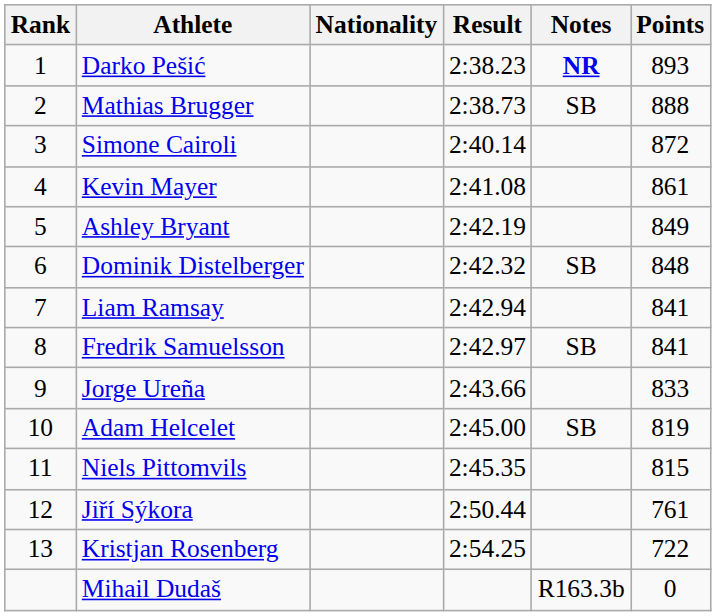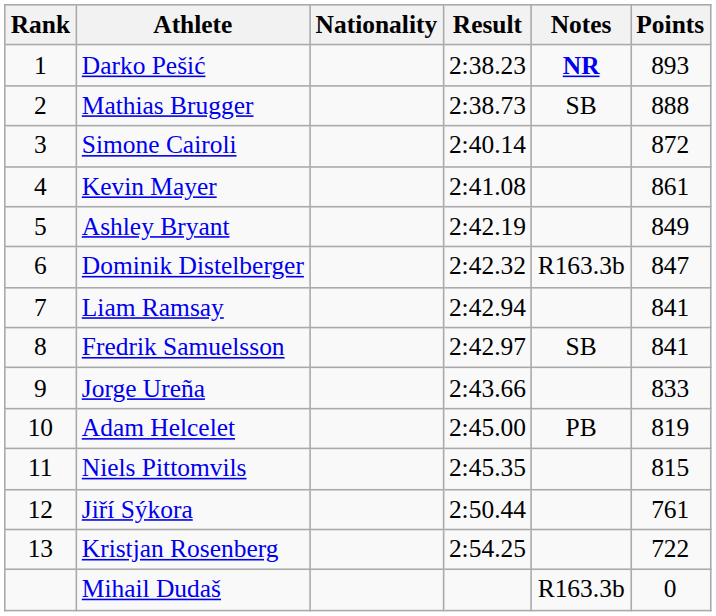 <table class="wikitable sortable" style="text-align:center">
 <tr>
 <th>Rank</th>
 <th>Athlete</th>
 <th>Nationality</th>
 <th>Result</th>
 <th>Notes</th>
 <th>Points</th>
 </tr>
 <tr>
 <td>1</td>
 <td align=left><a href='#'>Darko Pešić</a></td>
 <td align=left></td>
 <td>2:38.23</td>
 <td><strong><a href='#'>NR</a></strong></td>
 <td>893</td>
 </tr>
 <tr>
 <td>2</td>
 <td align=left><a href='#'>Mathias Brugger</a></td>
 <td align=left></td>
 <td>2:38.73</td>
 <td>SB</td>
 <td>888</td>
 </tr>
 <tr>
 <td>3</td>
 <td align=left><a href='#'>Simone Cairoli</a></td>
 <td align=left></td>
 <td>2:40.14</td>
 <td></td>
 <td>872</td>
 </tr>
 <tr>
 <td>4</td>
 <td align=left><a href='#'>Kevin Mayer</a></td>
 <td align=left></td>
 <td>2:41.08</td>
 <td></td>
 <td>861</td>
 </tr>
 <tr>
 <td>5</td>
 <td align=left><a href='#'>Ashley Bryant</a></td>
 <td align=left></td>
 <td>2:42.19</td>
 <td></td>
 <td>849</td>
 </tr>
 <tr>
 <td>6</td>
 <td align=left><a href='#'>Dominik Distelberger</a></td>
 <td align=left></td>
 <td>2:42.32</td>
-<td>SB</td>
-<td>848</td>
+<td>R163.3b</td>
+<td>847</td>
 </tr>
 <tr>
 <td>7</td>
 <td align=left><a href='#'>Liam Ramsay</a></td>
 <td align=left></td>
 <td>2:42.94</td>
 <td></td>
 <td>841</td>
 </tr>
 <tr>
 <td>8</td>
 <td align=left><a href='#'>Fredrik Samuelsson</a></td>
 <td align=left></td>
 <td>2:42.97</td>
 <td>SB</td>
 <td>841</td>
 </tr>
 <tr>
 <td>9</td>
 <td align=left><a href='#'>Jorge Ureña</a></td>
 <td align=left></td>
 <td>2:43.66</td>
 <td></td>
 <td>833</td>
 </tr>
 <tr>
 <td>10</td>
 <td align=left><a href='#'>Adam Helcelet</a></td>
 <td align=left></td>
 <td>2:45.00</td>
-<td>SB</td>
+<td>PB</td>
 <td>819</td>
 </tr>
 <tr>
 <td>11</td>
 <td align=left><a href='#'>Niels Pittomvils</a></td>
 <td align=left></td>
 <td>2:45.35</td>
 <td></td>
 <td>815</td>
 </tr>
 <tr>
 <td>12</td>
 <td align=left><a href='#'>Jiří Sýkora</a></td>
 <td align=left></td>
 <td>2:50.44</td>
 <td></td>
 <td>761</td>
 </tr>
 <tr>
 <td>13</td>
 <td align=left><a href='#'>Kristjan Rosenberg</a></td>
 <td align=left></td>
 <td>2:54.25</td>
 <td></td>
 <td>722</td>
 </tr>
 <tr>
 <td></td>
 <td align=left><a href='#'>Mihail Dudaš</a></td>
 <td align=left></td>
 <td></td>
 <td>R163.3b</td>
 <td>0</td>
 </tr>
 </table>
